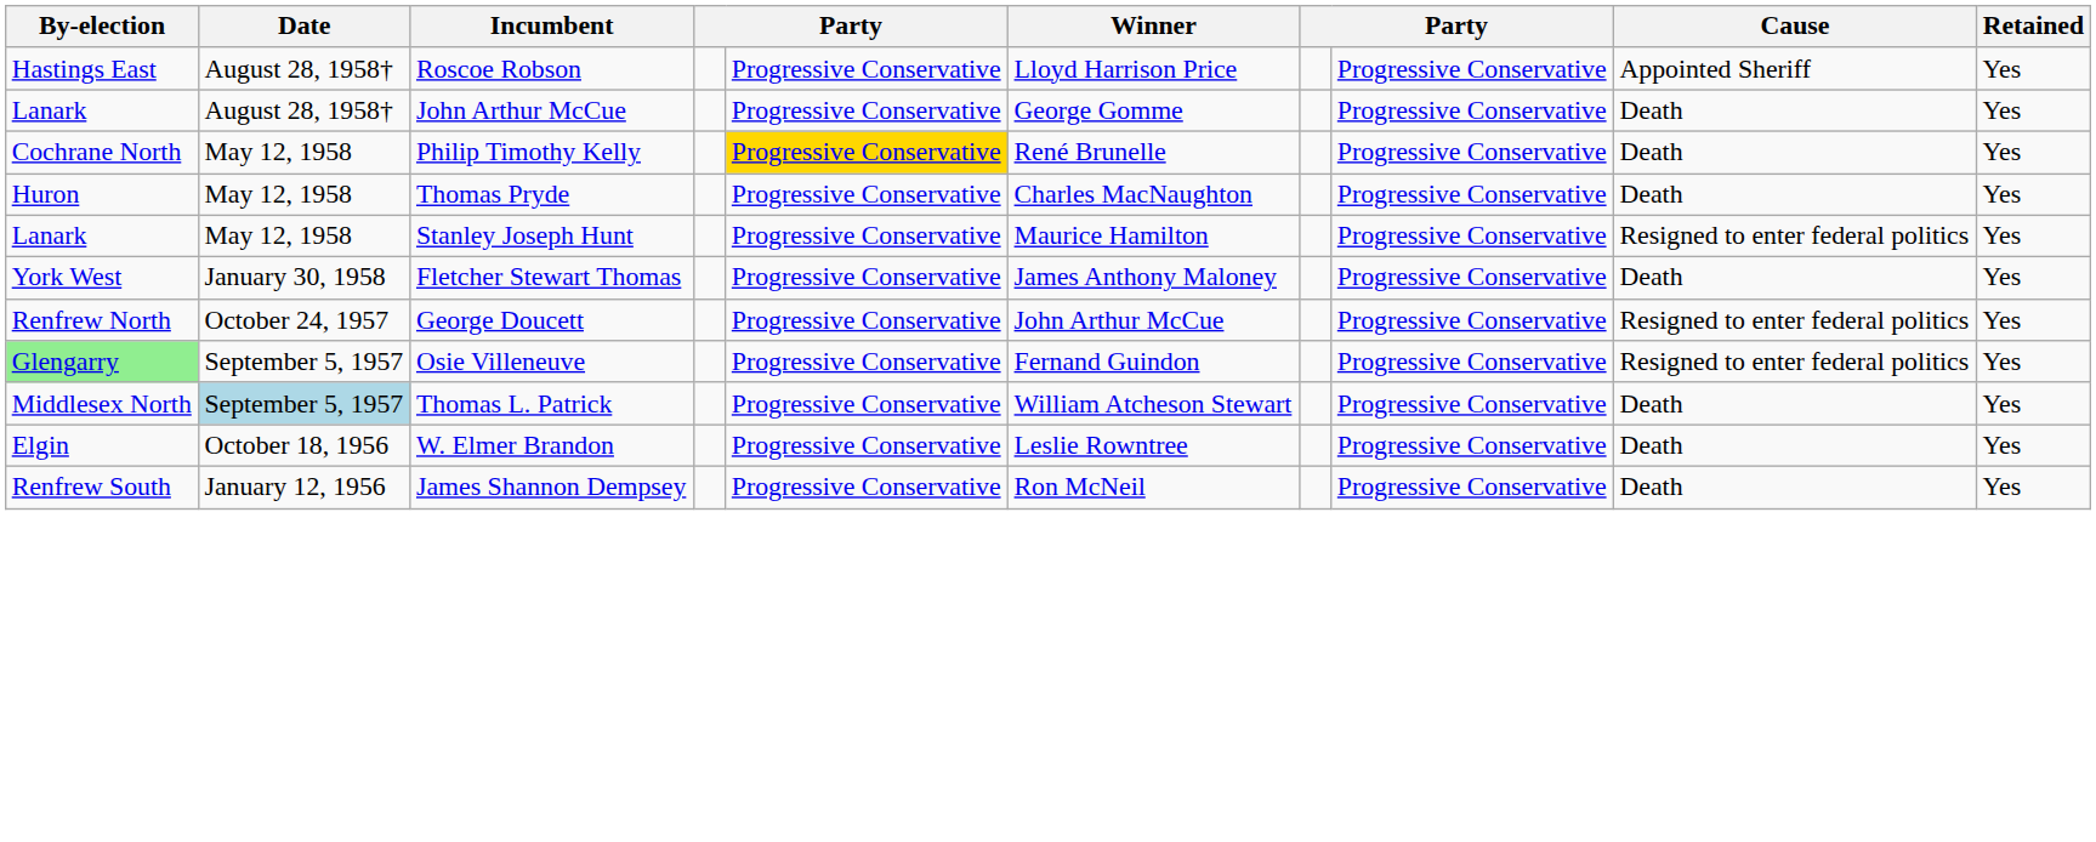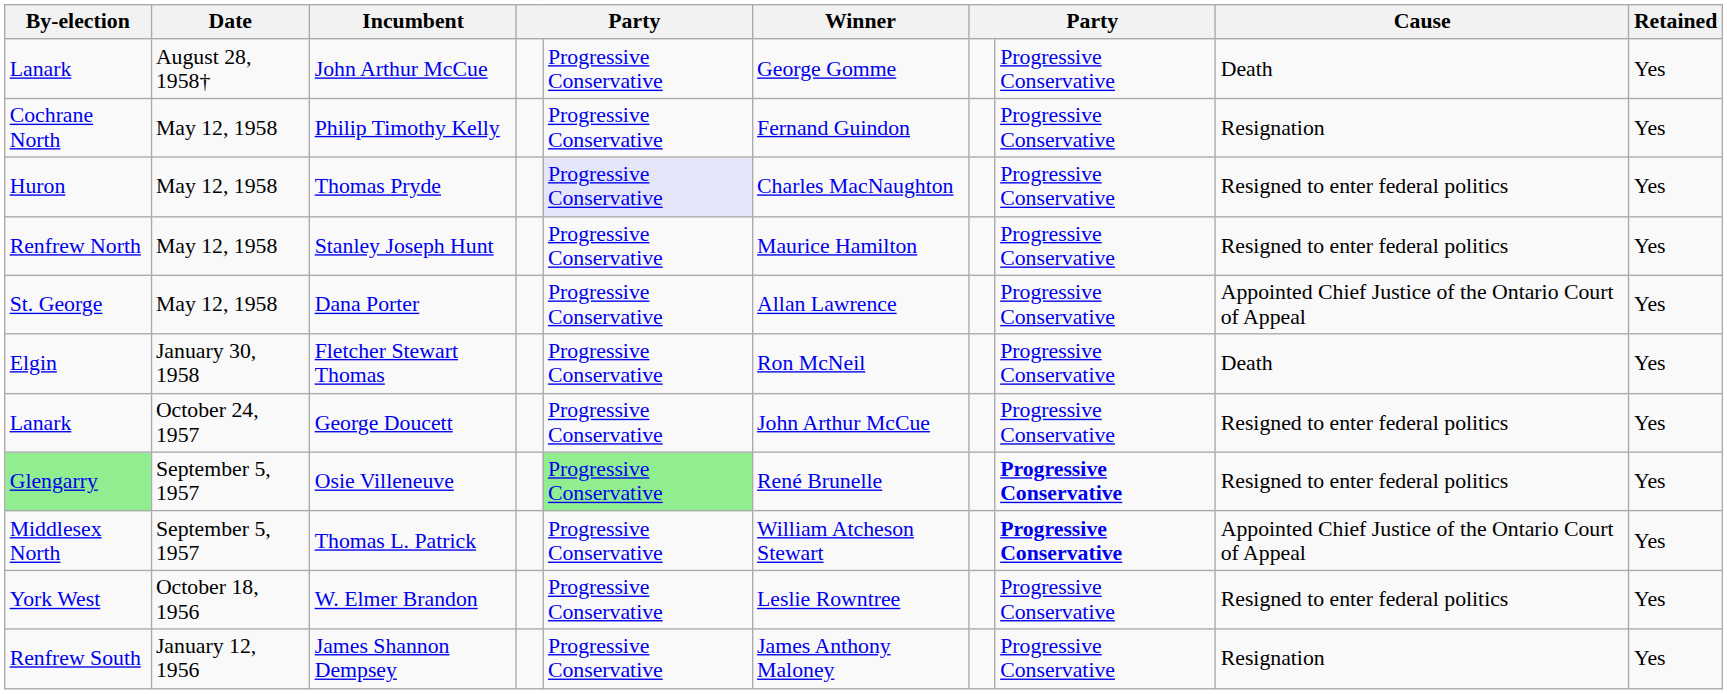 <table class=wikitable style="width:100%">
 <tr>
 <th>By-election</th>
 <th>Date</th>
 <th>Incumbent</th>
 <th colspan=2>Party</th>
 <th>Winner</th>
 <th colspan=2>Party</th>
 <th>Cause</th>
 <th>Retained</th>
-</tr>
-<tr>
-<td><a href='#'>Hastings East</a></td>
-<td>August 28, 1958†</td>
-<td><a href='#'>Roscoe Robson</a></td>
-<td>   </td>
-<td><a href='#'>Progressive Conservative</a></td>
-<td><a href='#'>Lloyd Harrison Price</a></td>
-<td>   </td>
-<td><a href='#'>Progressive Conservative</a></td>
-<td>Appointed Sheriff</td>
-<td>Yes</td>
 </tr>
 <tr>
 <td><a href='#'>Lanark</a></td>
 <td>August 28, 1958†</td>
 <td><a href='#'>John Arthur McCue</a></td>
 <td>   </td>
 <td><a href='#'>Progressive Conservative</a></td>
 <td><a href='#'>George Gomme</a></td>
 <td>   </td>
 <td><a href='#'>Progressive Conservative</a></td>
 <td>Death</td>
 <td>Yes</td>
 </tr>
 <tr>
 <td><a href='#'>Cochrane North</a></td>
 <td>May 12, 1958</td>
 <td><a href='#'>Philip Timothy Kelly</a></td>
 <td>   </td>
-<td style="background: gold;"><a href='#'>Progressive Conservative</a></td>
-<td><a href='#'>René Brunelle</a></td>
+<td><a href='#'>Progressive Conservative</a></td>
+<td><a href='#'>Fernand Guindon</a></td>
 <td>   </td>
 <td><a href='#'>Progressive Conservative</a></td>
-<td>Death</td>
+<td>Resignation</td>
 <td>Yes</td>
 </tr>
 <tr>
 <td><a href='#'>Huron</a></td>
 <td>May 12, 1958</td>
 <td><a href='#'>Thomas Pryde</a></td>
 <td>   </td>
-<td><a href='#'>Progressive Conservative</a></td>
+<td style="background: lavender;"><a href='#'>Progressive Conservative</a></td>
 <td><a href='#'>Charles MacNaughton</a></td>
 <td>   </td>
 <td><a href='#'>Progressive Conservative</a></td>
-<td>Death</td>
+<td>Resigned to enter federal politics</td>
 <td>Yes</td>
 </tr>
 <tr>
-<td><a href='#'>Lanark</a></td>
+<td><a href='#'>Renfrew North</a></td>
 <td>May 12, 1958</td>
 <td><a href='#'>Stanley Joseph Hunt</a></td>
 <td>   </td>
 <td><a href='#'>Progressive Conservative</a></td>
 <td><a href='#'>Maurice Hamilton</a></td>
 <td>   </td>
 <td><a href='#'>Progressive Conservative</a></td>
 <td>Resigned to enter federal politics</td>
 <td>Yes</td>
 </tr>
 <tr>
-<td><a href='#'>York West</a></td>
+<td><a href='#'>St. George</a></td>
+<td>May 12, 1958</td>
+<td><a href='#'>Dana Porter</a></td>
+<td>   </td>
+<td><a href='#'>Progressive Conservative</a></td>
+<td><a href='#'>Allan Lawrence</a></td>
+<td>   </td>
+<td><a href='#'>Progressive Conservative</a></td>
+<td>Appointed Chief Justice of the Ontario Court of Appeal</td>
+<td>Yes</td>
+</tr>
+<tr>
+<td><a href='#'>Elgin</a></td>
 <td>January 30, 1958</td>
 <td><a href='#'>Fletcher Stewart Thomas</a></td>
 <td>   </td>
 <td><a href='#'>Progressive Conservative</a></td>
-<td><a href='#'>James Anthony Maloney</a></td>
+<td><a href='#'>Ron McNeil</a></td>
 <td>   </td>
 <td><a href='#'>Progressive Conservative</a></td>
 <td>Death</td>
 <td>Yes</td>
 </tr>
 <tr>
-<td><a href='#'>Renfrew North</a></td>
+<td><a href='#'>Lanark</a></td>
 <td>October 24, 1957</td>
 <td><a href='#'>George Doucett</a></td>
 <td>   </td>
 <td><a href='#'>Progressive Conservative</a></td>
 <td><a href='#'>John Arthur McCue</a></td>
 <td>   </td>
 <td><a href='#'>Progressive Conservative</a></td>
 <td>Resigned to enter federal politics</td>
 <td>Yes</td>
 </tr>
 <tr>
 <td style="background: lightgreen;"><a href='#'>Glengarry</a></td>
 <td>September 5, 1957</td>
 <td><a href='#'>Osie Villeneuve</a></td>
 <td>   </td>
-<td><a href='#'>Progressive Conservative</a></td>
-<td><a href='#'>Fernand Guindon</a></td>
+<td style="background: lightgreen;"><a href='#'>Progressive Conservative</a></td>
+<td><a href='#'>René Brunelle</a></td>
 <td>   </td>
-<td><a href='#'>Progressive Conservative</a></td>
+<td><strong><a href='#'>Progressive Conservative</a></strong></td>
 <td>Resigned to enter federal politics</td>
 <td>Yes</td>
 </tr>
 <tr>
 <td><a href='#'>Middlesex North</a></td>
-<td style="background: lightblue;">September 5, 1957</td>
+<td>September 5, 1957</td>
 <td><a href='#'>Thomas L. Patrick</a></td>
 <td>   </td>
 <td><a href='#'>Progressive Conservative</a></td>
 <td><a href='#'>William Atcheson Stewart</a></td>
 <td>   </td>
-<td><a href='#'>Progressive Conservative</a></td>
-<td>Death</td>
+<td><strong><a href='#'>Progressive Conservative</a></strong></td>
+<td>Appointed Chief Justice of the Ontario Court of Appeal</td>
 <td>Yes</td>
 </tr>
 <tr>
-<td><a href='#'>Elgin</a></td>
+<td><a href='#'>York West</a></td>
 <td>October 18, 1956</td>
 <td><a href='#'>W. Elmer Brandon</a></td>
 <td>   </td>
 <td><a href='#'>Progressive Conservative</a></td>
 <td><a href='#'>Leslie Rowntree</a></td>
 <td>   </td>
 <td><a href='#'>Progressive Conservative</a></td>
-<td>Death</td>
+<td>Resigned to enter federal politics</td>
 <td>Yes</td>
 </tr>
 <tr>
 <td><a href='#'>Renfrew South</a></td>
 <td>January 12, 1956</td>
 <td><a href='#'>James Shannon Dempsey</a></td>
 <td>   </td>
 <td><a href='#'>Progressive Conservative</a></td>
-<td><a href='#'>Ron McNeil</a></td>
+<td><a href='#'>James Anthony Maloney</a></td>
 <td>   </td>
 <td><a href='#'>Progressive Conservative</a></td>
-<td>Death</td>
+<td>Resignation</td>
 <td>Yes</td>
 </tr>
 </table>
